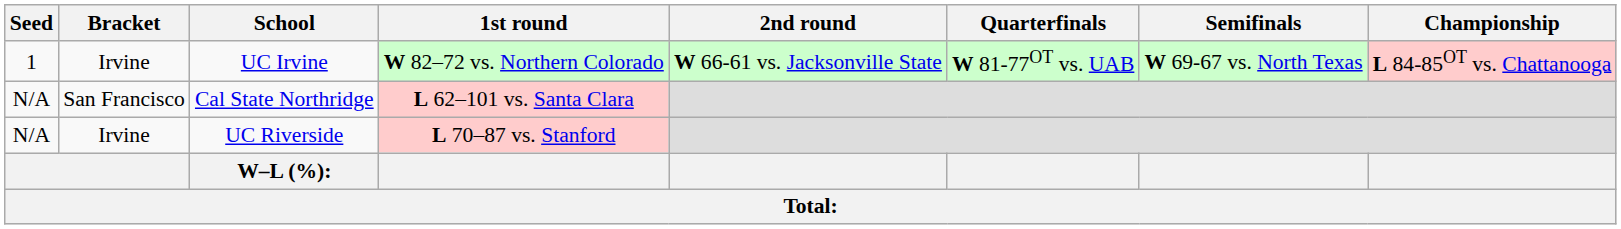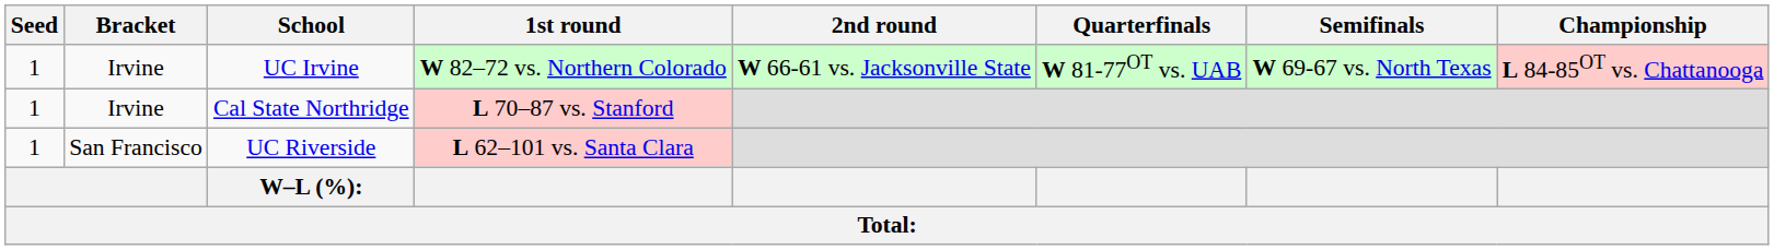 <table class="sortable wikitable" style="white-space:nowrap; text-align:center; font-size:90%;">
 <tr>
 <th>Seed</th>
 <th>Bracket</th>
 <th>School</th>
 <th>1st round</th>
 <th>2nd round</th>
 <th>Quarterfinals</th>
 <th>Semifinals</th>
 <th>Championship</th>
 </tr>
 <tr>
 <td>1</td>
 <td>Irvine</td>
 <td><a href='#'>UC Irvine</a></td>
 <td style="background:#cfc;"><strong>W</strong> 82–72 vs. <a href='#'>Northern Colorado</a> </td>
 <td style="background:#cfc;"><strong>W</strong> 66-61 vs. <a href='#'>Jacksonville State</a> </td>
 <td style="background:#cfc;"><strong>W</strong> 81-77<sup>OT</sup> vs. <a href='#'>UAB</a> </td>
 <td style="background:#cfc;"><strong>W</strong> 69-67 vs. <a href='#'>North Texas</a> </td>
 <td style="background:#fcc;"><strong>L</strong> 84-85<sup>OT</sup> vs. <a href='#'>Chattanooga</a> </td>
 </tr>
 <tr>
-<td>N/A</td>
-<td>San Francisco</td>
+<td>1</td>
+<td>Irvine</td>
 <td><a href='#'>Cal State Northridge</a></td>
-<td style="background:#fcc;"><strong>L</strong> 62–101 vs. <a href='#'>Santa Clara</a> </td>
+<td style="background:#fcc;"><strong>L</strong> 70–87 vs. <a href='#'>Stanford</a> </td>
 <td style="background:#ddd;" colspan=4></td>
 </tr>
 <tr>
-<td>N/A</td>
-<td>Irvine</td>
+<td>1</td>
+<td>San Francisco</td>
 <td><a href='#'>UC Riverside</a></td>
-<td style="background:#fcc;"><strong>L</strong> 70–87 vs. <a href='#'>Stanford</a> </td>
+<td style="background:#fcc;"><strong>L</strong> 62–101 vs. <a href='#'>Santa Clara</a> </td>
 <td style="background:#ddd;" colspan=4></td>
 </tr>
 <tr>
 <th colspan=2></th>
 <th>W–L (%):</th>
 <th></th>
 <th></th>
 <th></th>
 <th></th>
 <th></th>
 </tr>
 <tr>
 <th colspan=8>Total: </th>
 </tr>
 </table>
